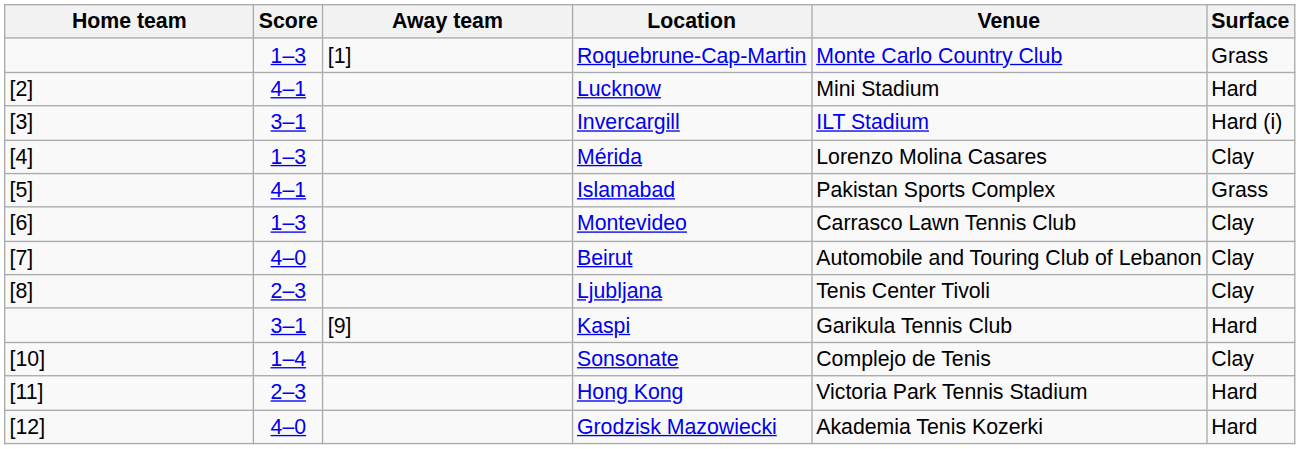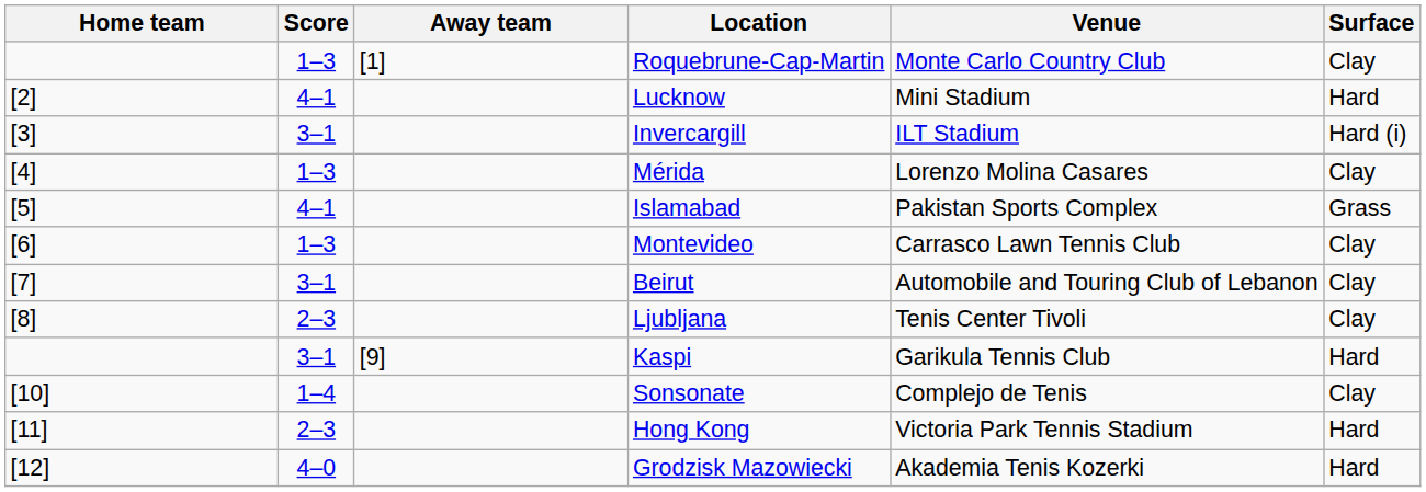 <table class="wikitable nowrap">
 <tr>
 <th width=180>Home team</th>
 <th>Score</th>
 <th width=180>Away team</th>
 <th>Location</th>
 <th>Venue</th>
 <th>Surface</th>
 </tr>
 <tr>
 <td></td>
 <td style="text-align:center;"><a href='#'>1–3</a></td>
 <td><strong></strong> [1]</td>
 <td><a href='#'>Roquebrune-Cap-Martin</a></td>
 <td><a href='#'>Monte Carlo Country Club</a></td>
-<td>Grass</td>
+<td>Clay</td>
 </tr>
 <tr>
 <td><strong></strong> [2]</td>
 <td style="text-align:center;"><a href='#'>4–1</a></td>
 <td></td>
 <td><a href='#'>Lucknow</a></td>
 <td>Mini Stadium</td>
 <td>Hard</td>
 </tr>
 <tr>
 <td><strong></strong> [3]</td>
 <td style="text-align:center;"><a href='#'>3–1</a></td>
 <td></td>
 <td><a href='#'>Invercargill</a></td>
 <td><a href='#'>ILT Stadium</a></td>
 <td>Hard (i)</td>
 </tr>
 <tr>
 <td><strong></strong> [4]</td>
 <td style="text-align:center;"><a href='#'>1–3</a></td>
 <td></td>
 <td><a href='#'>Mérida</a></td>
 <td>Lorenzo Molina Casares</td>
 <td>Clay</td>
 </tr>
 <tr>
 <td><strong></strong> [5]</td>
 <td style="text-align:center;"><a href='#'>4–1</a></td>
 <td></td>
 <td><a href='#'>Islamabad</a></td>
 <td>Pakistan Sports Complex</td>
 <td>Grass</td>
 </tr>
 <tr>
 <td> [6]</td>
 <td style="text-align:center;"><a href='#'>1–3</a></td>
 <td><strong></strong></td>
 <td><a href='#'>Montevideo</a></td>
 <td>Carrasco Lawn Tennis Club</td>
 <td>Clay</td>
 </tr>
 <tr>
 <td><strong></strong> [7]</td>
-<td style="text-align:center;"><a href='#'>4–0</a></td>
+<td style="text-align:center;"><a href='#'>3–1</a></td>
 <td></td>
 <td><a href='#'>Beirut</a></td>
 <td>Automobile and Touring Club of Lebanon</td>
 <td>Clay</td>
 </tr>
 <tr>
 <td> [8]</td>
 <td style="text-align:center;"><a href='#'>2–3</a></td>
 <td><strong></strong></td>
 <td><a href='#'>Ljubljana</a></td>
 <td>Tenis Center Tivoli</td>
 <td>Clay</td>
 </tr>
 <tr>
 <td><strong></strong></td>
 <td style="text-align:center;"><a href='#'>3–1</a></td>
 <td> [9]</td>
 <td><a href='#'>Kaspi</a></td>
 <td>Garikula Tennis Club</td>
 <td>Hard</td>
 </tr>
 <tr>
 <td> [10]</td>
 <td style="text-align:center;"><a href='#'>1–4</a></td>
 <td><strong></strong></td>
 <td><a href='#'>Sonsonate</a></td>
 <td>Complejo de Tenis</td>
 <td>Clay</td>
 </tr>
 <tr>
 <td> [11]</td>
 <td style="text-align:center;"><a href='#'>2–3</a></td>
 <td><strong></strong></td>
 <td><a href='#'>Hong Kong</a></td>
 <td>Victoria Park Tennis Stadium</td>
 <td>Hard</td>
 </tr>
 <tr>
 <td><strong></strong> [12]</td>
 <td style="text-align:center;"><a href='#'>4–0</a></td>
 <td></td>
 <td><a href='#'>Grodzisk Mazowiecki</a></td>
 <td>Akademia Tenis Kozerki</td>
 <td>Hard</td>
 </tr>
 </table>
